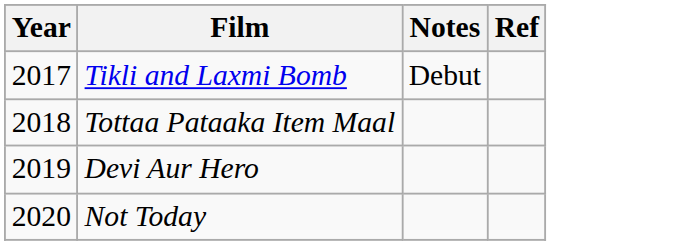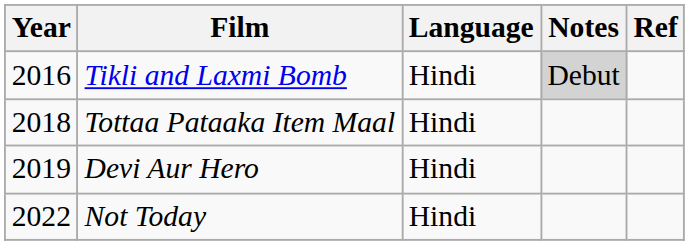 <table class="wikitable">
 <tr>
 <th>Year</th>
 <th>Film</th>
+<th>Language</th>
 <th>Notes</th>
 <th>Ref</th>
 </tr>
 <tr>
-<td>2017</td>
+<td>2016</td>
 <td><em><a href='#'>Tikli and Laxmi Bomb</a></em></td>
-<td>Debut</td>
+<td>Hindi</td>
+<td style="background: lightgrey;">Debut</td>
 <td></td>
 </tr>
 <tr>
 <td>2018</td>
 <td><em>Tottaa Pataaka Item Maal</em></td>
+<td>Hindi</td>
 <td></td>
 <td></td>
 </tr>
 <tr>
 <td>2019</td>
 <td><em>Devi Aur Hero</em></td>
+<td>Hindi</td>
 <td></td>
 <td></td>
 </tr>
 <tr>
-<td>2020</td>
+<td>2022</td>
 <td><em>Not Today</em></td>
+<td>Hindi</td>
 <td></td>
 <td></td>
 </tr>
 </table>
